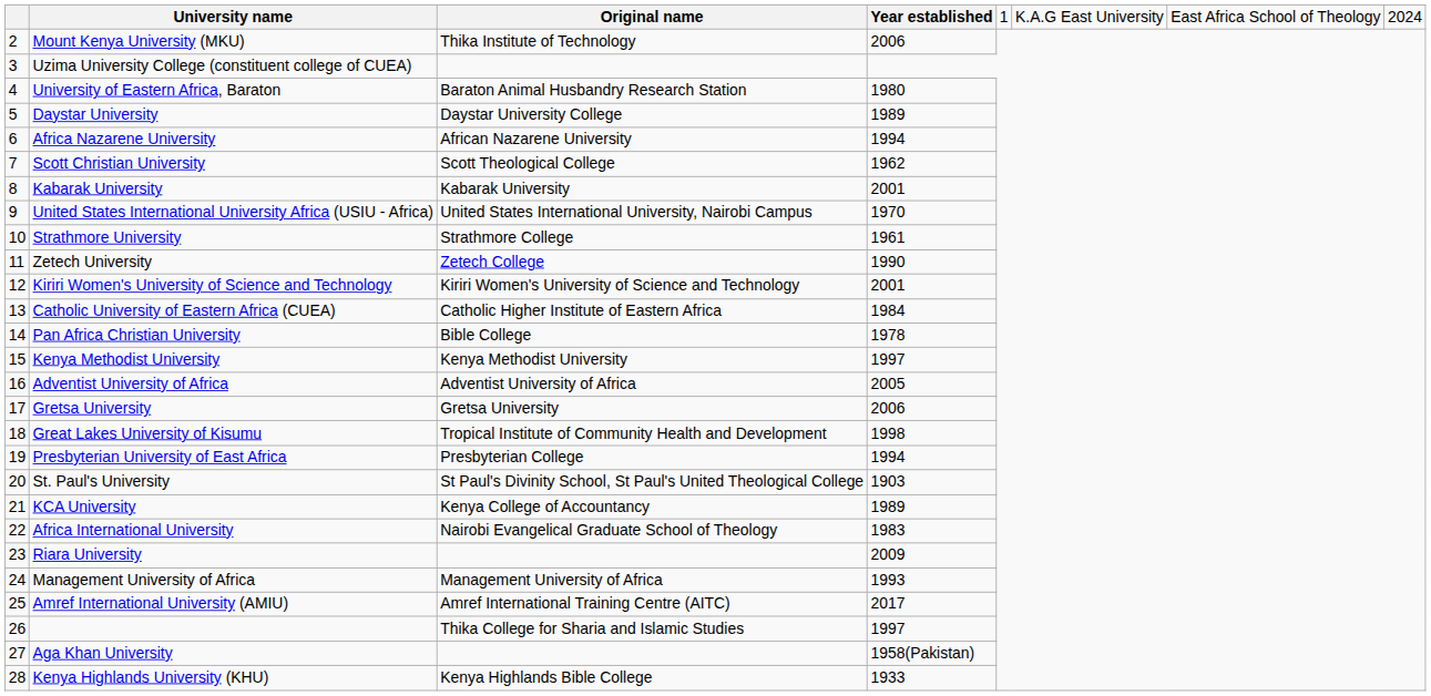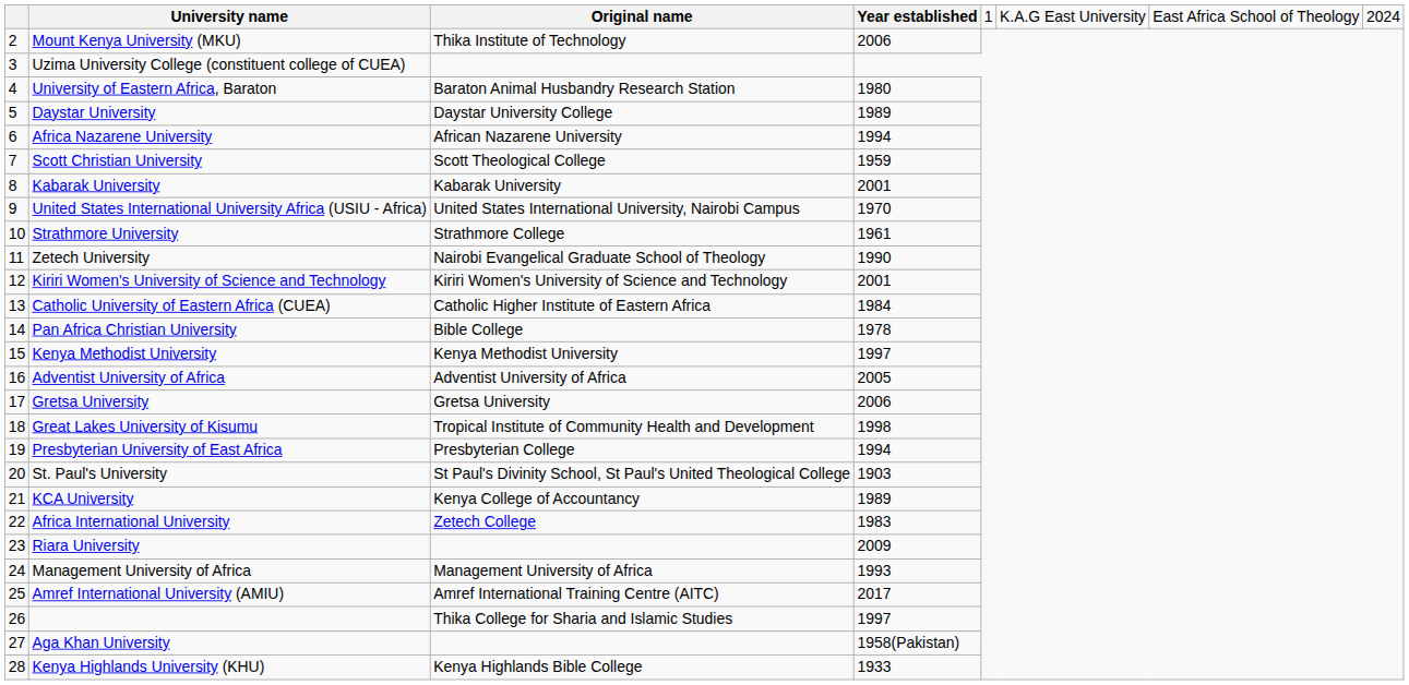 <table class="wikitable sortable">
 <tr>
 <th></th>
 <th>University name</th>
 <th>Original name</th>
 <th>Year established</th>
 <td>1</td>
 <td>K.A.G East University</td>
 <td>East Africa School of Theology</td>
 <td>2024</td>
 </tr>
 <tr>
 <td>2</td>
 <td><a href='#'>Mount Kenya University</a> (MKU)</td>
 <td>Thika Institute of Technology</td>
 <td>2006</td>
 </tr>
 <tr>
 <td>3</td>
 <td>Uzima University College (constituent college of CUEA)</td>
 <td></td>
 </tr>
 <tr>
 <td>4</td>
 <td><a href='#'>University of Eastern Africa</a>, Baraton</td>
 <td>Baraton Animal Husbandry Research Station</td>
 <td>1980</td>
 </tr>
 <tr>
 <td>5</td>
 <td><a href='#'>Daystar University</a></td>
 <td>Daystar University College</td>
 <td>1989</td>
 </tr>
 <tr>
 <td>6</td>
 <td><a href='#'>Africa Nazarene University</a></td>
 <td>African Nazarene University</td>
 <td>1994</td>
 </tr>
 <tr>
 <td>7</td>
 <td><a href='#'>Scott Christian University</a></td>
 <td>Scott Theological College</td>
-<td>1962</td>
+<td>1959</td>
 </tr>
 <tr>
 <td>8</td>
 <td><a href='#'>Kabarak University</a></td>
 <td>Kabarak University</td>
 <td>2001</td>
 </tr>
 <tr>
 <td>9</td>
 <td><a href='#'>United States International University Africa</a> (USIU - Africa)</td>
 <td>United States International University, Nairobi Campus</td>
 <td>1970</td>
 </tr>
 <tr>
 <td>10</td>
 <td><a href='#'>Strathmore University</a></td>
 <td>Strathmore College</td>
 <td>1961</td>
 </tr>
 <tr>
 <td>11</td>
 <td>Zetech University</td>
-<td><a href='#'>Zetech College</a></td>
+<td>Nairobi Evangelical Graduate School of Theology</td>
 <td>1990</td>
 </tr>
 <tr>
 <td>12</td>
 <td><a href='#'>Kiriri Women's University of Science and Technology</a></td>
 <td>Kiriri Women's University of Science and Technology</td>
 <td>2001</td>
 </tr>
 <tr>
 <td>13</td>
 <td><a href='#'>Catholic University of Eastern Africa</a> (CUEA)</td>
 <td>Catholic Higher Institute of Eastern Africa</td>
 <td>1984</td>
 </tr>
 <tr>
 <td>14</td>
 <td><a href='#'>Pan Africa Christian University</a></td>
 <td>Bible College</td>
 <td>1978</td>
 </tr>
 <tr>
 <td>15</td>
 <td><a href='#'>Kenya Methodist University</a></td>
 <td>Kenya Methodist University</td>
 <td>1997</td>
 </tr>
 <tr>
 <td>16</td>
 <td><a href='#'>Adventist University of Africa</a></td>
 <td>Adventist University of Africa</td>
 <td>2005</td>
 </tr>
 <tr>
 <td>17</td>
 <td><a href='#'>Gretsa University</a></td>
 <td>Gretsa University</td>
 <td>2006</td>
 </tr>
 <tr>
 <td>18</td>
 <td><a href='#'>Great Lakes University of Kisumu</a></td>
 <td>Tropical Institute of Community Health and Development</td>
 <td>1998</td>
 </tr>
 <tr>
 <td>19</td>
 <td><a href='#'>Presbyterian University of East Africa</a></td>
 <td>Presbyterian College</td>
 <td>1994</td>
 </tr>
 <tr>
 <td>20</td>
 <td>St. Paul's University</td>
 <td>St Paul's Divinity School, St Paul's United Theological College</td>
 <td>1903</td>
 </tr>
 <tr>
 <td>21</td>
 <td><a href='#'>KCA University</a></td>
 <td>Kenya College of Accountancy</td>
 <td>1989</td>
 </tr>
 <tr>
 <td>22</td>
 <td><a href='#'>Africa International University</a></td>
-<td>Nairobi Evangelical Graduate School of Theology</td>
+<td><a href='#'>Zetech College</a></td>
 <td>1983</td>
 </tr>
 <tr>
 <td>23</td>
 <td><a href='#'>Riara University</a></td>
 <td></td>
 <td>2009</td>
 </tr>
 <tr>
 <td>24</td>
 <td>Management University of Africa</td>
 <td>Management University of Africa</td>
 <td>1993</td>
 </tr>
 <tr>
 <td>25</td>
 <td><a href='#'>Amref International University</a> (AMIU)</td>
 <td>Amref International Training Centre (AITC)</td>
 <td>2017</td>
 </tr>
 <tr>
 <td>26</td>
 <td></td>
 <td>Thika College for Sharia and Islamic Studies</td>
 <td>1997</td>
 </tr>
 <tr>
 <td>27</td>
 <td><a href='#'>Aga Khan University</a></td>
 <td></td>
 <td>1958(Pakistan)</td>
 </tr>
 <tr>
 <td>28</td>
 <td><a href='#'>Kenya Highlands University</a> (KHU)</td>
 <td>Kenya Highlands Bible College</td>
 <td>1933</td>
 </tr>
 </table>
